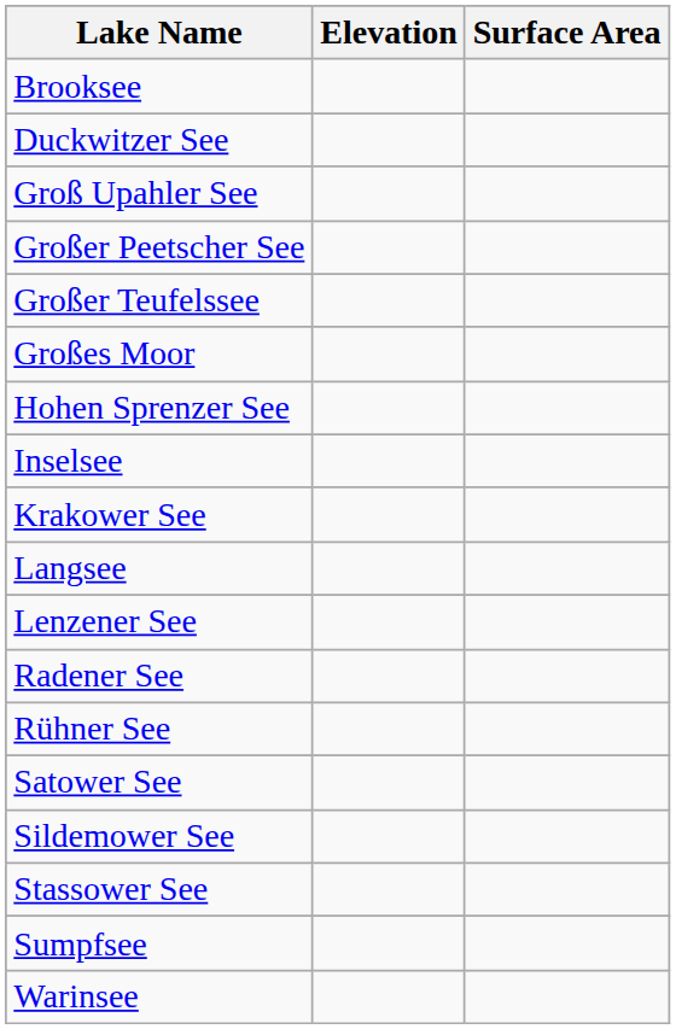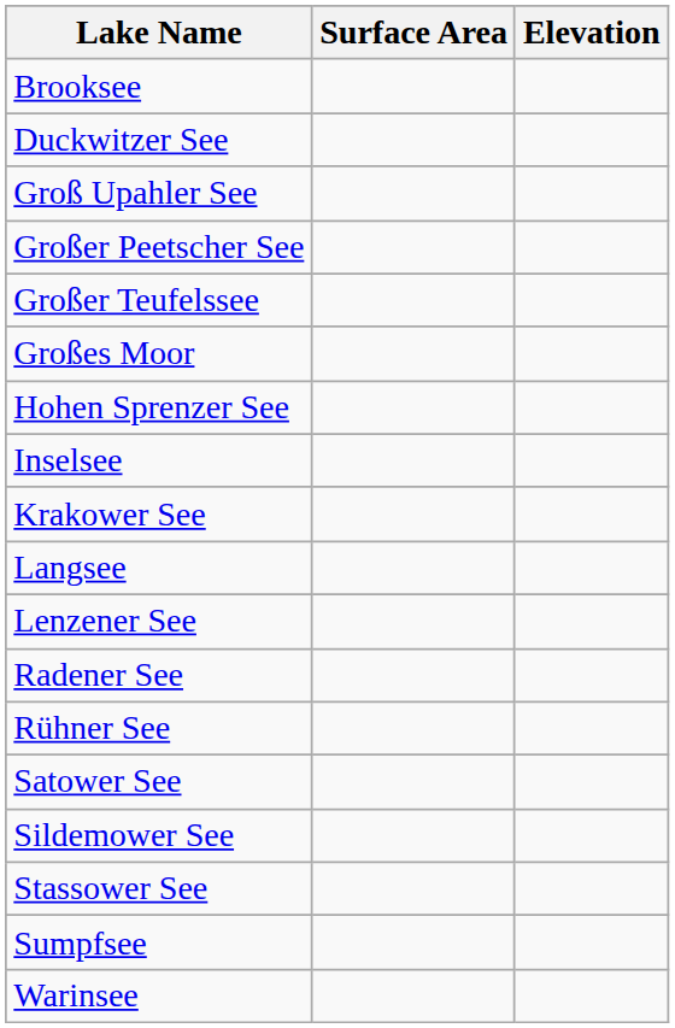 <table class="wikitable sortable">
 <tr>
 <th>Lake Name</th>
+<th>Surface Area</th>
 <th>Elevation</th>
-<th>Surface Area</th>
 </tr>
 <tr>
 <td><a href='#'>Brooksee</a></td>
 <td></td>
 <td></td>
 </tr>
 <tr>
 <td><a href='#'>Duckwitzer See</a></td>
 <td></td>
 <td></td>
 </tr>
 <tr>
 <td><a href='#'>Groß Upahler See</a></td>
 <td></td>
 <td></td>
 </tr>
 <tr>
 <td><a href='#'>Großer Peetscher See</a></td>
 <td></td>
 <td></td>
 </tr>
 <tr>
 <td><a href='#'>Großer Teufelssee</a></td>
 <td></td>
 <td></td>
 </tr>
 <tr>
 <td><a href='#'>Großes Moor</a></td>
 <td></td>
 <td></td>
 </tr>
 <tr>
 <td><a href='#'>Hohen Sprenzer See</a></td>
 <td></td>
 <td></td>
 </tr>
 <tr>
 <td><a href='#'>Inselsee</a></td>
 <td></td>
 <td></td>
 </tr>
 <tr>
 <td><a href='#'>Krakower See</a></td>
 <td></td>
 <td></td>
 </tr>
 <tr>
 <td><a href='#'>Langsee</a></td>
 <td></td>
 <td></td>
 </tr>
 <tr>
 <td><a href='#'>Lenzener See</a></td>
 <td></td>
 <td></td>
 </tr>
 <tr>
 <td><a href='#'>Radener See</a></td>
 <td></td>
 <td></td>
 </tr>
 <tr>
 <td><a href='#'>Rühner See</a></td>
 <td></td>
 <td></td>
 </tr>
 <tr>
 <td><a href='#'>Satower See</a></td>
 <td></td>
 <td></td>
 </tr>
 <tr>
 <td><a href='#'>Sildemower See</a></td>
 <td></td>
 <td></td>
 </tr>
 <tr>
 <td><a href='#'>Stassower See</a></td>
 <td></td>
 <td></td>
 </tr>
 <tr>
 <td><a href='#'>Sumpfsee</a></td>
 <td></td>
 <td></td>
 </tr>
 <tr>
 <td><a href='#'>Warinsee</a></td>
 <td></td>
 <td></td>
 </tr>
 </table>
